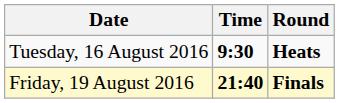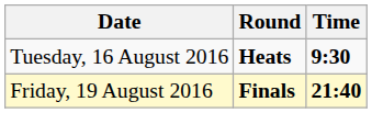 <table class="wikitable">
 <tr>
 <th>Date</th>
+<th>Round</th>
 <th>Time</th>
-<th>Round</th>
 </tr>
 <tr>
 <td>Tuesday, 16 August 2016</td>
+<td><strong>Heats</strong></td>
 <td><strong>9:30</strong></td>
-<td><strong>Heats</strong></td>
 </tr>
 <tr>
 <td style=background:lemonchiffon>Friday, 19 August 2016</td>
+<td style=background:lemonchiffon><strong>Finals</strong></td>
 <td style=background:lemonchiffon><strong>21:40</strong></td>
-<td style=background:lemonchiffon><strong>Finals</strong></td>
 </tr>
 </table>
